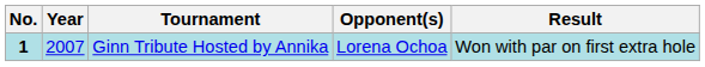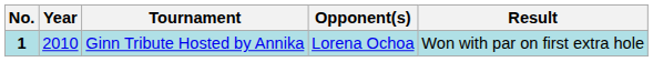 <table class="wikitable" style="font-size:95%;">
 <tr>
 <th>No.</th>
 <th>Year</th>
 <th>Tournament</th>
 <th>Opponent(s)</th>
 <th>Result</th>
 </tr>
 <tr style="background:#B0E0E6;">
 <td align=center><strong>1</strong></td>
-<td><a href='#'>2007</a></td>
+<td><a href='#'>2010</a></td>
 <td><a href='#'>Ginn Tribute Hosted by Annika</a></td>
 <td> <a href='#'>Lorena Ochoa</a></td>
 <td>Won with par on first extra hole</td>
 </tr>
 </table>
